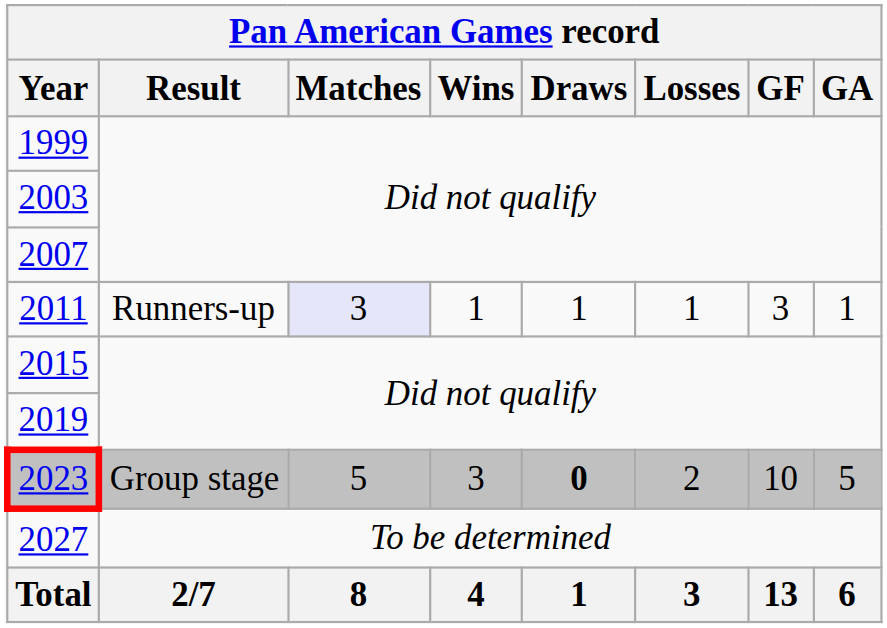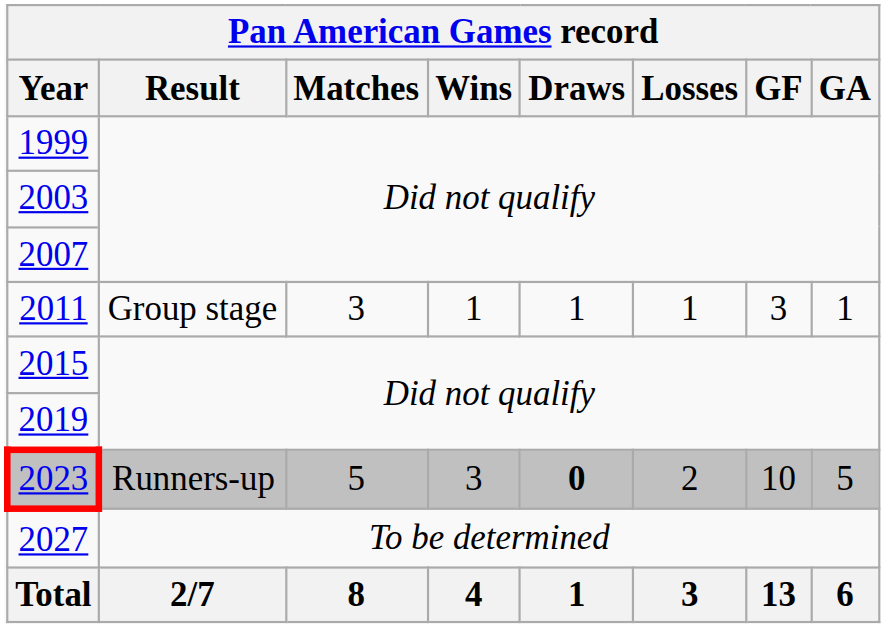 <table class="wikitable" style="text-align: center;">
 <tr>
 <th colspan=9><a href='#'>Pan American Games</a> record</th>
 </tr>
 <tr>
 <th>Year</th>
 <th>Result</th>
 <th>Matches</th>
 <th>Wins</th>
 <th>Draws</th>
 <th>Losses</th>
 <th>GF</th>
 <th>GA</th>
 </tr>
 <tr>
 <td> <a href='#'>1999</a></td>
 <td rowspan=3 colspan=7><em>Did not qualify</em></td>
 </tr>
 <tr>
 <td> <a href='#'>2003</a></td>
 </tr>
 <tr>
 <td> <a href='#'>2007</a></td>
 </tr>
 <tr>
 <td> <a href='#'>2011</a></td>
-<td>Runners-up</td>
-<td style="background: lavender;">3</td>
+<td>Group stage</td>
+<td>3</td>
 <td>1</td>
 <td>1</td>
 <td>1</td>
 <td>3</td>
 <td>1</td>
 </tr>
 <tr>
 <td> <a href='#'>2015</a></td>
 <td rowspan=2 colspan=7><em>Did not qualify</em></td>
 </tr>
 <tr>
 <td> <a href='#'>2019</a></td>
 </tr>
 <tr bgcolor=silver>
 <td style="border: 3px solid red"> <a href='#'>2023</a></td>
-<td>Group stage</td>
+<td>Runners-up</td>
 <td>5</td>
 <td>3</td>
 <td><strong>0</strong></td>
 <td>2</td>
 <td>10</td>
 <td>5</td>
 </tr>
 <tr>
 <td> <a href='#'>2027</a></td>
 <td colspan=7><em>To be determined</em></td>
 </tr>
 <tr>
 <th><strong>Total</strong></th>
 <th>2/7</th>
 <th>8</th>
 <th>4</th>
 <th>1</th>
 <th>3</th>
 <th>13</th>
 <th>6</th>
 </tr>
 </table>
